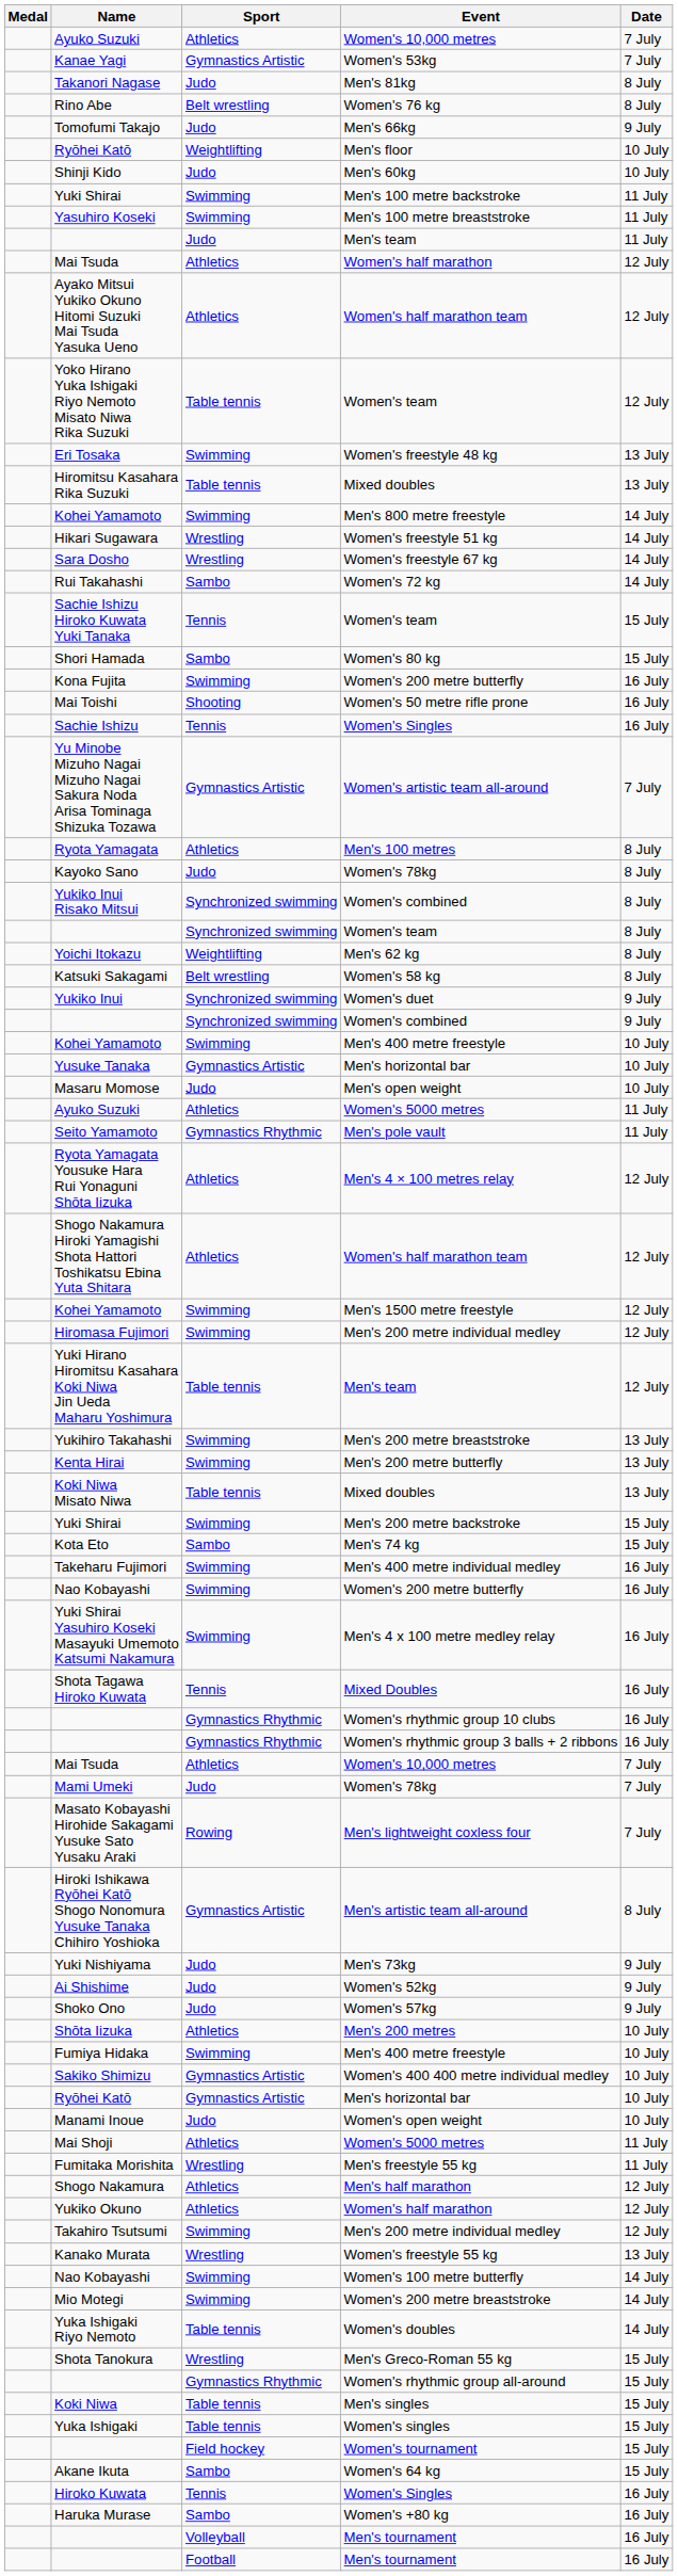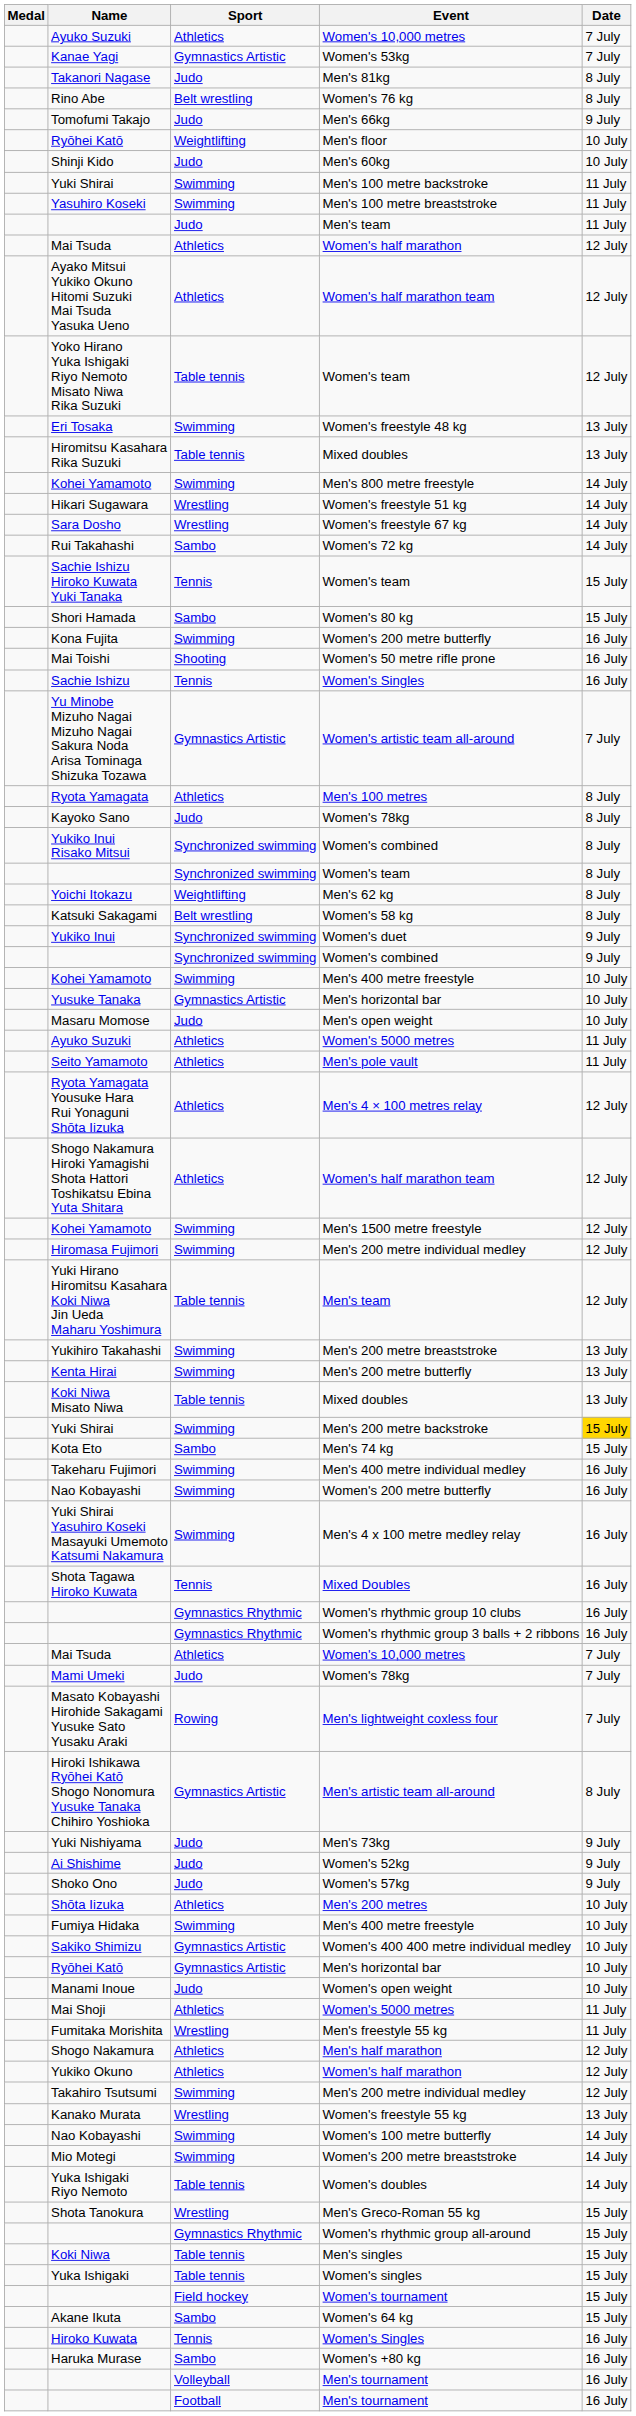 <table class="wikitable sortable" style="font-size: 95%;">
 <tr>
 <th>Medal</th>
 <th>Name</th>
 <th>Sport</th>
 <th>Event</th>
 <th>Date</th>
 </tr>
 <tr>
 <td></td>
 <td><a href='#'>Ayuko Suzuki</a></td>
 <td><a href='#'>Athletics</a></td>
 <td><a href='#'>Women's 10,000 metres</a></td>
 <td>7 July</td>
 </tr>
 <tr>
 <td></td>
 <td><a href='#'>Kanae Yagi</a></td>
 <td><a href='#'>Gymnastics Artistic</a></td>
 <td>Women's 53kg</td>
 <td>7 July</td>
 </tr>
 <tr>
 <td></td>
 <td><a href='#'>Takanori Nagase</a></td>
 <td><a href='#'>Judo</a></td>
 <td>Men's 81kg</td>
 <td>8 July</td>
 </tr>
 <tr>
 <td></td>
 <td>Rino Abe</td>
 <td><a href='#'>Belt wrestling</a></td>
 <td>Women's 76 kg</td>
 <td>8 July</td>
 </tr>
 <tr>
 <td></td>
 <td>Tomofumi Takajo</td>
 <td><a href='#'>Judo</a></td>
 <td>Men's 66kg</td>
 <td>9 July</td>
 </tr>
 <tr>
 <td></td>
 <td><a href='#'>Ryōhei Katō</a></td>
 <td><a href='#'>Weightlifting</a></td>
 <td>Men's floor</td>
 <td>10 July</td>
 </tr>
 <tr>
 <td></td>
 <td>Shinji Kido</td>
 <td><a href='#'>Judo</a></td>
 <td>Men's 60kg</td>
 <td>10 July</td>
 </tr>
 <tr>
 <td></td>
 <td>Yuki Shirai</td>
 <td><a href='#'>Swimming</a></td>
 <td>Men's 100 metre backstroke</td>
 <td>11 July</td>
 </tr>
 <tr>
 <td></td>
 <td><a href='#'>Yasuhiro Koseki</a></td>
 <td><a href='#'>Swimming</a></td>
 <td>Men's 100 metre breaststroke</td>
 <td>11 July</td>
 </tr>
 <tr>
 <td></td>
 <td></td>
 <td><a href='#'>Judo</a></td>
 <td>Men's team</td>
 <td>11 July</td>
 </tr>
 <tr>
 <td></td>
 <td>Mai Tsuda</td>
 <td><a href='#'>Athletics</a></td>
 <td><a href='#'>Women's half marathon</a></td>
 <td>12 July</td>
 </tr>
 <tr>
 <td></td>
 <td>Ayako Mitsui<br>Yukiko Okuno<br>Hitomi Suzuki<br>Mai Tsuda<br>Yasuka Ueno</td>
 <td><a href='#'>Athletics</a></td>
 <td><a href='#'>Women's half marathon team</a></td>
 <td>12 July</td>
 </tr>
 <tr>
 <td></td>
 <td>Yoko Hirano<br>Yuka Ishigaki<br>Riyo Nemoto<br>Misato Niwa<br>Rika Suzuki</td>
 <td><a href='#'>Table tennis</a></td>
 <td>Women's team</td>
 <td>12 July</td>
 </tr>
 <tr>
 <td></td>
 <td><a href='#'>Eri Tosaka</a></td>
 <td><a href='#'>Swimming</a></td>
 <td>Women's freestyle 48 kg</td>
 <td>13 July</td>
 </tr>
 <tr>
 <td></td>
 <td>Hiromitsu Kasahara<br>Rika Suzuki</td>
 <td><a href='#'>Table tennis</a></td>
 <td>Mixed doubles</td>
 <td>13 July</td>
 </tr>
 <tr>
 <td></td>
 <td><a href='#'>Kohei Yamamoto</a></td>
 <td><a href='#'>Swimming</a></td>
 <td>Men's 800 metre freestyle</td>
 <td>14 July</td>
 </tr>
 <tr>
 <td></td>
 <td>Hikari Sugawara</td>
 <td><a href='#'>Wrestling</a></td>
 <td>Women's freestyle 51 kg</td>
 <td>14 July</td>
 </tr>
 <tr>
 <td></td>
 <td><a href='#'>Sara Dosho</a></td>
 <td><a href='#'>Wrestling</a></td>
 <td>Women's freestyle 67 kg</td>
 <td>14 July</td>
 </tr>
 <tr>
 <td></td>
 <td>Rui Takahashi</td>
 <td><a href='#'>Sambo</a></td>
 <td>Women's 72 kg</td>
 <td>14 July</td>
 </tr>
 <tr>
 <td></td>
 <td><a href='#'>Sachie Ishizu</a><br><a href='#'>Hiroko Kuwata</a><br><a href='#'>Yuki Tanaka</a></td>
 <td><a href='#'>Tennis</a></td>
 <td>Women's team</td>
 <td>15 July</td>
 </tr>
 <tr>
 <td></td>
 <td>Shori Hamada</td>
 <td><a href='#'>Sambo</a></td>
 <td>Women's 80 kg</td>
 <td>15 July</td>
 </tr>
 <tr>
 <td></td>
 <td>Kona Fujita</td>
 <td><a href='#'>Swimming</a></td>
 <td>Women's 200 metre butterfly</td>
 <td>16 July</td>
 </tr>
 <tr>
 <td></td>
 <td>Mai Toishi</td>
 <td><a href='#'>Shooting</a></td>
 <td>Women's 50 metre rifle prone</td>
 <td>16 July</td>
 </tr>
 <tr>
 <td></td>
 <td><a href='#'>Sachie Ishizu</a></td>
 <td><a href='#'>Tennis</a></td>
 <td><a href='#'>Women's Singles</a></td>
 <td>16 July</td>
 </tr>
 <tr>
 <td></td>
 <td><a href='#'>Yu Minobe</a><br>Mizuho Nagai<br>Mizuho Nagai<br>Sakura Noda<br>Arisa Tominaga<br>Shizuka Tozawa</td>
 <td><a href='#'>Gymnastics Artistic</a></td>
 <td><a href='#'>Women's artistic team all-around</a></td>
 <td>7 July</td>
 </tr>
 <tr>
 <td></td>
 <td><a href='#'>Ryota Yamagata</a></td>
 <td><a href='#'>Athletics</a></td>
 <td><a href='#'>Men's 100 metres</a></td>
 <td>8 July</td>
 </tr>
 <tr>
 <td></td>
 <td>Kayoko Sano</td>
 <td><a href='#'>Judo</a></td>
 <td>Women's 78kg</td>
 <td>8 July</td>
 </tr>
 <tr>
 <td></td>
 <td><a href='#'>Yukiko Inui</a><br><a href='#'>Risako Mitsui</a></td>
 <td><a href='#'>Synchronized swimming</a></td>
 <td>Women's combined</td>
 <td>8 July</td>
 </tr>
 <tr>
 <td></td>
 <td></td>
 <td><a href='#'>Synchronized swimming</a></td>
 <td>Women's team</td>
 <td>8 July</td>
 </tr>
 <tr>
 <td></td>
 <td><a href='#'>Yoichi Itokazu</a></td>
 <td><a href='#'>Weightlifting</a></td>
 <td>Men's 62 kg</td>
 <td>8 July</td>
 </tr>
 <tr>
 <td></td>
 <td>Katsuki Sakagami</td>
 <td><a href='#'>Belt wrestling</a></td>
 <td>Women's 58 kg</td>
 <td>8 July</td>
 </tr>
 <tr>
 <td></td>
 <td><a href='#'>Yukiko Inui</a></td>
 <td><a href='#'>Synchronized swimming</a></td>
 <td>Women's duet</td>
 <td>9 July</td>
 </tr>
 <tr>
 <td></td>
 <td></td>
 <td><a href='#'>Synchronized swimming</a></td>
 <td>Women's combined</td>
 <td>9 July</td>
 </tr>
 <tr>
 <td></td>
 <td><a href='#'>Kohei Yamamoto</a></td>
 <td><a href='#'>Swimming</a></td>
 <td>Men's 400 metre freestyle</td>
 <td>10 July</td>
 </tr>
 <tr>
 <td></td>
 <td><a href='#'>Yusuke Tanaka</a></td>
 <td><a href='#'>Gymnastics Artistic</a></td>
 <td>Men's horizontal bar</td>
 <td>10 July</td>
 </tr>
 <tr>
 <td></td>
 <td>Masaru Momose</td>
 <td><a href='#'>Judo</a></td>
 <td>Men's open weight</td>
 <td>10 July</td>
 </tr>
 <tr>
 <td></td>
 <td><a href='#'>Ayuko Suzuki</a></td>
 <td><a href='#'>Athletics</a></td>
 <td><a href='#'>Women's 5000 metres</a></td>
 <td>11 July</td>
 </tr>
 <tr>
 <td></td>
 <td><a href='#'>Seito Yamamoto</a></td>
-<td><a href='#'>Gymnastics Rhythmic</a></td>
+<td><a href='#'>Athletics</a></td>
 <td><a href='#'>Men's pole vault</a></td>
 <td>11 July</td>
 </tr>
 <tr>
 <td></td>
 <td><a href='#'>Ryota Yamagata</a><br>Yousuke Hara<br>Rui Yonaguni<br><a href='#'>Shōta Iizuka</a></td>
 <td><a href='#'>Athletics</a></td>
 <td><a href='#'>Men's 4 × 100 metres relay</a></td>
 <td>12 July</td>
 </tr>
 <tr>
 <td></td>
 <td>Shogo Nakamura<br>Hiroki Yamagishi<br>Shota Hattori<br>Toshikatsu Ebina<br><a href='#'>Yuta Shitara</a></td>
 <td><a href='#'>Athletics</a></td>
 <td><a href='#'>Women's half marathon team</a></td>
 <td>12 July</td>
 </tr>
 <tr>
 <td></td>
 <td><a href='#'>Kohei Yamamoto</a></td>
 <td><a href='#'>Swimming</a></td>
 <td>Men's 1500 metre freestyle</td>
 <td>12 July</td>
 </tr>
 <tr>
 <td></td>
 <td><a href='#'>Hiromasa Fujimori</a></td>
 <td><a href='#'>Swimming</a></td>
 <td>Men's 200 metre individual medley</td>
 <td>12 July</td>
 </tr>
 <tr>
 <td></td>
 <td>Yuki Hirano<br>Hiromitsu Kasahara<br><a href='#'>Koki Niwa</a><br>Jin Ueda<br><a href='#'>Maharu Yoshimura</a></td>
 <td><a href='#'>Table tennis</a></td>
 <td><a href='#'>Men's team</a></td>
 <td>12 July</td>
 </tr>
 <tr>
 <td></td>
 <td>Yukihiro Takahashi</td>
 <td><a href='#'>Swimming</a></td>
 <td>Men's 200 metre breaststroke</td>
 <td>13 July</td>
 </tr>
 <tr>
 <td></td>
 <td><a href='#'>Kenta Hirai</a></td>
 <td><a href='#'>Swimming</a></td>
 <td>Men's 200 metre butterfly</td>
 <td>13 July</td>
 </tr>
 <tr>
 <td></td>
 <td><a href='#'>Koki Niwa</a><br>Misato Niwa</td>
 <td><a href='#'>Table tennis</a></td>
 <td>Mixed doubles</td>
 <td>13 July</td>
 </tr>
 <tr>
 <td></td>
 <td>Yuki Shirai</td>
 <td><a href='#'>Swimming</a></td>
 <td>Men's 200 metre backstroke</td>
-<td>15 July</td>
+<td style="background: gold;">15 July</td>
 </tr>
 <tr>
 <td></td>
 <td>Kota Eto</td>
 <td><a href='#'>Sambo</a></td>
 <td>Men's 74 kg</td>
 <td>15 July</td>
 </tr>
 <tr>
 <td></td>
 <td>Takeharu Fujimori</td>
 <td><a href='#'>Swimming</a></td>
 <td>Men's 400 metre individual medley</td>
 <td>16 July</td>
 </tr>
 <tr>
 <td></td>
 <td>Nao Kobayashi</td>
 <td><a href='#'>Swimming</a></td>
 <td>Women's 200 metre butterfly</td>
 <td>16 July</td>
 </tr>
 <tr>
 <td></td>
 <td>Yuki Shirai<br><a href='#'>Yasuhiro Koseki</a><br>Masayuki Umemoto<br><a href='#'>Katsumi Nakamura</a></td>
 <td><a href='#'>Swimming</a></td>
 <td>Men's 4 x 100 metre medley relay</td>
 <td>16 July</td>
 </tr>
 <tr>
 <td></td>
 <td>Shota Tagawa<br><a href='#'>Hiroko Kuwata</a></td>
 <td><a href='#'>Tennis</a></td>
 <td><a href='#'>Mixed Doubles</a></td>
 <td>16 July</td>
 </tr>
 <tr>
 <td></td>
 <td></td>
 <td><a href='#'>Gymnastics Rhythmic</a></td>
 <td>Women's rhythmic group 10 clubs</td>
 <td>16 July</td>
 </tr>
 <tr>
 <td></td>
 <td></td>
 <td><a href='#'>Gymnastics Rhythmic</a></td>
 <td>Women's rhythmic group 3 balls + 2 ribbons</td>
 <td>16 July</td>
 </tr>
 <tr>
 <td></td>
 <td>Mai Tsuda</td>
 <td><a href='#'>Athletics</a></td>
 <td><a href='#'>Women's 10,000 metres</a></td>
 <td>7 July</td>
 </tr>
 <tr>
 <td></td>
 <td><a href='#'>Mami Umeki</a></td>
 <td><a href='#'>Judo</a></td>
 <td>Women's 78kg</td>
 <td>7 July</td>
 </tr>
 <tr>
 <td></td>
 <td>Masato Kobayashi<br>Hirohide Sakagami<br>Yusuke Sato<br>Yusaku Araki</td>
 <td><a href='#'>Rowing</a></td>
 <td><a href='#'>Men's lightweight coxless four</a></td>
 <td>7 July</td>
 </tr>
 <tr>
 <td></td>
 <td>Hiroki Ishikawa<br><a href='#'>Ryōhei Katō</a><br>Shogo Nonomura<br><a href='#'>Yusuke Tanaka</a><br>Chihiro Yoshioka</td>
 <td><a href='#'>Gymnastics Artistic</a></td>
 <td><a href='#'>Men's artistic team all-around</a></td>
 <td>8 July</td>
 </tr>
 <tr>
 <td></td>
 <td>Yuki Nishiyama</td>
 <td><a href='#'>Judo</a></td>
 <td>Men's 73kg</td>
 <td>9 July</td>
 </tr>
 <tr>
 <td></td>
 <td><a href='#'>Ai Shishime</a></td>
 <td><a href='#'>Judo</a></td>
 <td>Women's 52kg</td>
 <td>9 July</td>
 </tr>
 <tr>
 <td></td>
 <td>Shoko Ono</td>
 <td><a href='#'>Judo</a></td>
 <td>Women's 57kg</td>
 <td>9 July</td>
 </tr>
 <tr>
 <td></td>
 <td><a href='#'>Shōta Iizuka</a></td>
 <td><a href='#'>Athletics</a></td>
 <td><a href='#'>Men's 200 metres</a></td>
 <td>10 July</td>
 </tr>
 <tr>
 <td></td>
 <td>Fumiya Hidaka</td>
 <td><a href='#'>Swimming</a></td>
 <td>Men's 400 metre freestyle</td>
 <td>10 July</td>
 </tr>
 <tr>
 <td></td>
 <td><a href='#'>Sakiko Shimizu</a></td>
 <td><a href='#'>Gymnastics Artistic</a></td>
 <td>Women's 400 400 metre individual medley</td>
 <td>10 July</td>
 </tr>
 <tr>
 <td></td>
 <td><a href='#'>Ryōhei Katō</a></td>
 <td><a href='#'>Gymnastics Artistic</a></td>
 <td>Men's horizontal bar</td>
 <td>10 July</td>
 </tr>
 <tr>
 <td></td>
 <td>Manami Inoue</td>
 <td><a href='#'>Judo</a></td>
 <td>Women's open weight</td>
 <td>10 July</td>
 </tr>
 <tr>
 <td></td>
 <td>Mai Shoji</td>
 <td><a href='#'>Athletics</a></td>
 <td><a href='#'>Women's 5000 metres</a></td>
 <td>11 July</td>
 </tr>
 <tr>
 <td></td>
 <td>Fumitaka Morishita</td>
 <td><a href='#'>Wrestling</a></td>
 <td>Men's freestyle 55 kg</td>
 <td>11 July</td>
 </tr>
 <tr>
 <td></td>
 <td>Shogo Nakamura</td>
 <td><a href='#'>Athletics</a></td>
 <td><a href='#'>Men's half marathon</a></td>
 <td>12 July</td>
 </tr>
 <tr>
 <td></td>
 <td>Yukiko Okuno</td>
 <td><a href='#'>Athletics</a></td>
 <td><a href='#'>Women's half marathon</a></td>
 <td>12 July</td>
 </tr>
 <tr>
 <td></td>
 <td>Takahiro Tsutsumi</td>
 <td><a href='#'>Swimming</a></td>
 <td>Men's 200 metre individual medley</td>
 <td>12 July</td>
 </tr>
 <tr>
 <td></td>
 <td>Kanako Murata</td>
 <td><a href='#'>Wrestling</a></td>
 <td>Women's freestyle 55 kg</td>
 <td>13 July</td>
 </tr>
 <tr>
 <td></td>
 <td>Nao Kobayashi</td>
 <td><a href='#'>Swimming</a></td>
 <td>Women's 100 metre butterfly</td>
 <td>14 July</td>
 </tr>
 <tr>
 <td></td>
 <td>Mio Motegi</td>
 <td><a href='#'>Swimming</a></td>
 <td>Women's 200 metre breaststroke</td>
 <td>14 July</td>
 </tr>
 <tr>
 <td></td>
 <td>Yuka Ishigaki<br>Riyo Nemoto</td>
 <td><a href='#'>Table tennis</a></td>
 <td>Women's doubles</td>
 <td>14 July</td>
 </tr>
 <tr>
 <td></td>
 <td>Shota Tanokura</td>
 <td><a href='#'>Wrestling</a></td>
 <td>Men's Greco-Roman 55 kg</td>
 <td>15 July</td>
 </tr>
 <tr>
 <td></td>
 <td></td>
 <td><a href='#'>Gymnastics Rhythmic</a></td>
 <td>Women's rhythmic group all-around</td>
 <td>15 July</td>
 </tr>
 <tr>
 <td></td>
 <td><a href='#'>Koki Niwa</a></td>
 <td><a href='#'>Table tennis</a></td>
 <td>Men's singles</td>
 <td>15 July</td>
 </tr>
 <tr>
 <td></td>
 <td>Yuka Ishigaki</td>
 <td><a href='#'>Table tennis</a></td>
 <td>Women's singles</td>
 <td>15 July</td>
 </tr>
 <tr>
 <td></td>
 <td></td>
 <td><a href='#'>Field hockey</a></td>
 <td><a href='#'>Women's tournament</a></td>
 <td>15 July</td>
 </tr>
 <tr>
 <td></td>
 <td>Akane Ikuta</td>
 <td><a href='#'>Sambo</a></td>
 <td>Women's 64 kg</td>
 <td>15 July</td>
 </tr>
 <tr>
 <td></td>
 <td><a href='#'>Hiroko Kuwata</a></td>
 <td><a href='#'>Tennis</a></td>
 <td><a href='#'>Women's Singles</a></td>
 <td>16 July</td>
 </tr>
 <tr>
 <td></td>
 <td>Haruka Murase</td>
 <td><a href='#'>Sambo</a></td>
 <td>Women's +80 kg</td>
 <td>16 July</td>
 </tr>
 <tr>
 <td></td>
 <td></td>
 <td><a href='#'>Volleyball</a></td>
 <td><a href='#'>Men's tournament</a></td>
 <td>16 July</td>
 </tr>
 <tr>
 <td></td>
 <td></td>
 <td><a href='#'>Football</a></td>
 <td><a href='#'>Men's tournament</a></td>
 <td>16 July</td>
 </tr>
 </table>
